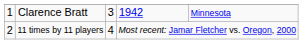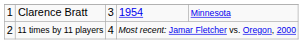 <table class="wikitable">
 <tr>
 </tr>
 <tr>
 <td>1</td>
 <td>Clarence Bratt</td>
 <td>3</td>
-<td><a href='#'>1942</a></td>
+<td><a href='#'>1954</a></td>
 <td style="font-size:80%;"><a href='#'>Minnesota</a></td>
 </tr>
 <tr>
 <td>2</td>
 <td style="font-size:80%;">11 times by 11 players</td>
 <td>4</td>
 <td colspan=2 style="font-size:80%;"><em>Most recent:</em> <a href='#'>Jamar Fletcher</a> vs. <a href='#'>Oregon</a>, <a href='#'>2000</a></td>
 </tr>
 </table>
